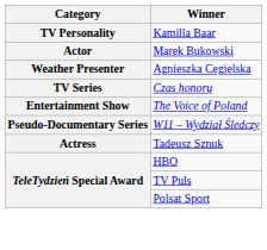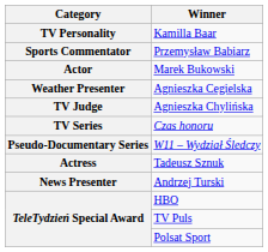 <table class="wikitable">
 <tr>
 <th>Category</th>
 <th>Winner</th>
 </tr>
 <tr>
 <th scope="row">TV Personality</th>
 <td><a href='#'>Kamilla Baar</a></td>
 </tr>
 <tr>
+<th scope="row">Sports Commentator</th>
+<td><a href='#'>Przemysław Babiarz</a></td>
+</tr>
+<tr>
 <th scope="row">Actor</th>
 <td><a href='#'>Marek Bukowski</a></td>
 </tr>
 <tr>
 <th scope="row">Weather Presenter</th>
 <td><a href='#'>Agnieszka Cegielska</a></td>
 </tr>
 <tr>
+<th scope="row">TV Judge</th>
+<td><a href='#'>Agnieszka Chylińska</a></td>
+</tr>
+<tr>
 <th scope="row">TV Series</th>
 <td><em><a href='#'>Czas honoru</a></em></td>
-</tr>
-<tr>
-<th scope="row">Entertainment Show</th>
-<td><em><a href='#'>The Voice of Poland</a></em></td>
 </tr>
 <tr>
 <th scope="row">Pseudo-Documentary Series</th>
 <td><em><a href='#'>W11 – Wydział Śledczy</a></em></td>
 </tr>
 <tr>
 <th scope="row">Actress</th>
 <td><a href='#'>Tadeusz Sznuk</a></td>
+</tr>
+<tr>
+<th scope="row">News Presenter</th>
+<td><a href='#'>Andrzej Turski</a></td>
 </tr>
 <tr>
 <th scope="row" rowspan="3"><em>TeleTydzień</em> Special Award</th>
 <td><a href='#'>HBO</a></td>
 </tr>
 <tr>
 <td><a href='#'>TV Puls</a></td>
 </tr>
 <tr>
 <td><a href='#'>Polsat Sport</a></td>
 </tr>
 </table>
